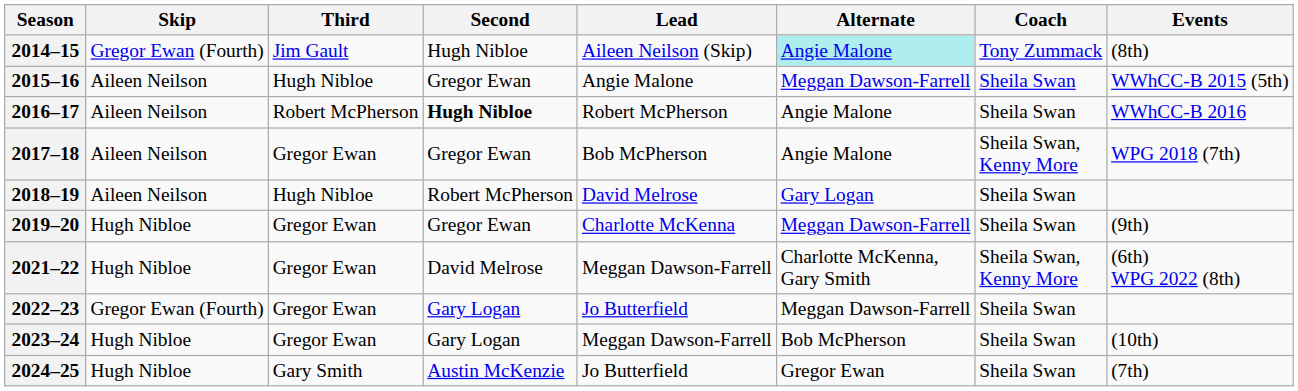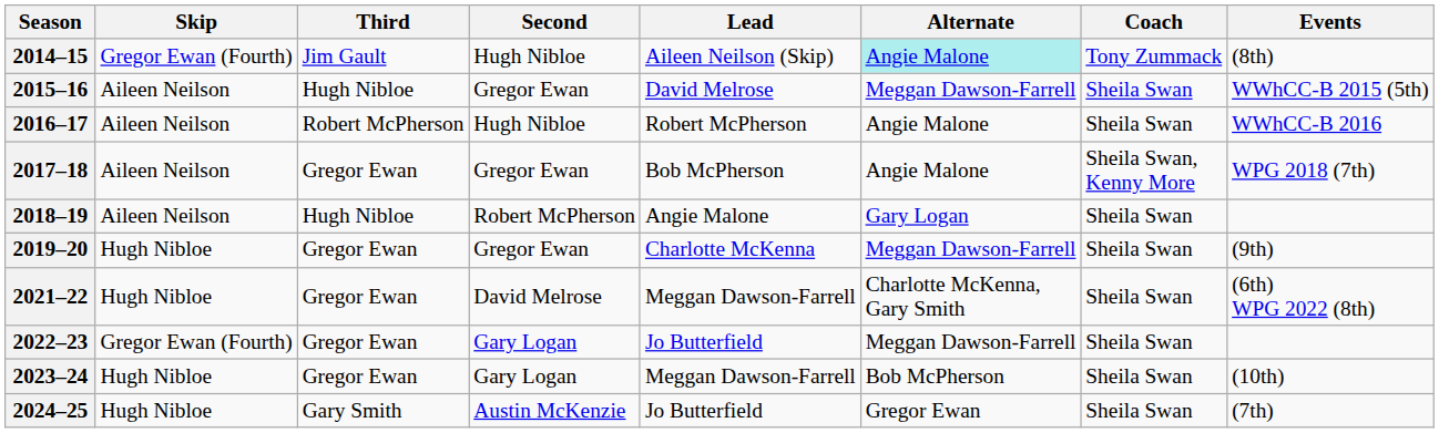 <table class="wikitable">
 <tr>
 <th scope="col" width=60>Season</th>
 <th scope="col">Skip</th>
 <th scope="col">Third</th>
 <th scope="col">Second</th>
 <th scope="col">Lead</th>
 <th scope="col">Alternate</th>
 <th scope="col">Coach</th>
 <th scope="col">Events</th>
 </tr>
 <tr>
 <th scope="row">2014–15</th>
 <td><a href='#'>Gregor Ewan</a> (Fourth)</td>
 <td><a href='#'>Jim Gault</a></td>
 <td>Hugh Nibloe</td>
 <td><a href='#'>Aileen Neilson</a> (Skip)</td>
 <td style="background: paleturquoise;"><a href='#'>Angie Malone</a></td>
 <td><a href='#'>Tony Zummack</a></td>
 <td> (8th)</td>
 </tr>
 <tr>
 <th scope="row">2015–16</th>
 <td>Aileen Neilson</td>
 <td>Hugh Nibloe</td>
 <td>Gregor Ewan</td>
-<td>Angie Malone</td>
+<td><a href='#'>David Melrose</a></td>
 <td><a href='#'>Meggan Dawson-Farrell</a></td>
 <td><a href='#'>Sheila Swan</a></td>
 <td><a href='#'>WWhCC-B 2015</a> (5th)</td>
 </tr>
 <tr>
 <th scope="row">2016–17</th>
 <td>Aileen Neilson</td>
 <td>Robert McPherson</td>
-<td><strong>Hugh Nibloe</strong></td>
+<td>Hugh Nibloe</td>
 <td>Robert McPherson</td>
 <td>Angie Malone</td>
 <td>Sheila Swan</td>
 <td><a href='#'>WWhCC-B 2016</a> <br> </td>
 </tr>
 <tr>
 <th scope="row">2017–18</th>
 <td>Aileen Neilson</td>
 <td>Gregor Ewan</td>
 <td>Gregor Ewan</td>
 <td>Bob McPherson</td>
 <td>Angie Malone</td>
 <td>Sheila Swan,<br><a href='#'>Kenny More</a></td>
 <td><a href='#'>WPG 2018</a> (7th)</td>
 </tr>
 <tr>
 <th scope="row">2018–19</th>
 <td>Aileen Neilson</td>
 <td>Hugh Nibloe</td>
 <td>Robert McPherson</td>
-<td><a href='#'>David Melrose</a></td>
+<td>Angie Malone</td>
 <td><a href='#'>Gary Logan</a></td>
 <td>Sheila Swan</td>
 <td> </td>
 </tr>
 <tr>
 <th scope="row">2019–20</th>
 <td>Hugh Nibloe</td>
 <td>Gregor Ewan</td>
 <td>Gregor Ewan</td>
 <td><a href='#'>Charlotte McKenna</a></td>
 <td><a href='#'>Meggan Dawson-Farrell</a></td>
 <td>Sheila Swan</td>
 <td> (9th)</td>
 </tr>
 <tr>
 <th scope="row">2021–22</th>
 <td>Hugh Nibloe</td>
 <td>Gregor Ewan</td>
 <td>David Melrose</td>
 <td>Meggan Dawson-Farrell</td>
 <td>Charlotte McKenna, <br> Gary Smith</td>
-<td>Sheila Swan,<br><a href='#'>Kenny More</a></td>
+<td>Sheila Swan</td>
 <td> (6th) <br> <a href='#'>WPG 2022</a> (8th)</td>
 </tr>
 <tr>
 <th scope="row">2022–23</th>
 <td>Gregor Ewan (Fourth)</td>
 <td>Gregor Ewan</td>
 <td><a href='#'>Gary Logan</a></td>
 <td><a href='#'>Jo Butterfield</a></td>
 <td>Meggan Dawson-Farrell</td>
 <td>Sheila Swan</td>
 <td> </td>
 </tr>
 <tr>
 <th scope="row">2023–24</th>
 <td>Hugh Nibloe</td>
 <td>Gregor Ewan</td>
 <td>Gary Logan</td>
 <td>Meggan Dawson-Farrell</td>
 <td>Bob McPherson</td>
 <td>Sheila Swan</td>
 <td> (10th)</td>
 </tr>
 <tr>
 <th scope="row">2024–25</th>
 <td>Hugh Nibloe</td>
 <td>Gary Smith</td>
 <td><a href='#'>Austin McKenzie</a></td>
 <td>Jo Butterfield</td>
 <td>Gregor Ewan</td>
 <td>Sheila Swan</td>
 <td> (7th)</td>
 </tr>
 </table>
